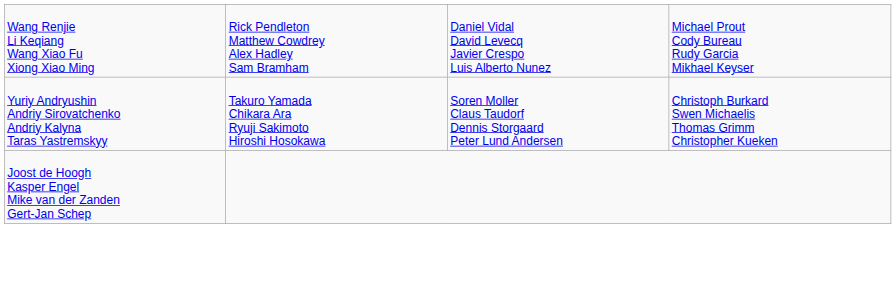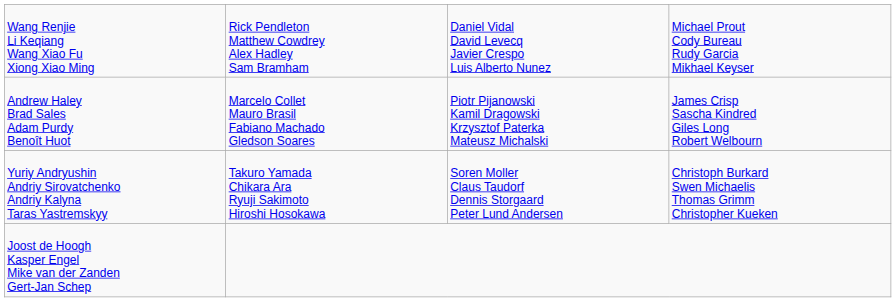 <table class="wikitable">
 <tr>
 <td style="vertical-align:top; width:18em"><br><a href='#'>Wang Renjie</a><br><a href='#'>Li Keqiang</a><br><a href='#'>Wang Xiao Fu</a><br><a href='#'>Xiong Xiao Ming</a></td>
 <td style="vertical-align:top; width:18em"><br><a href='#'>Rick Pendleton</a><br><a href='#'>Matthew Cowdrey</a><br><a href='#'>Alex Hadley</a><br><a href='#'>Sam Bramham</a></td>
 <td style="vertical-align:top; width:18em"><br><a href='#'>Daniel Vidal</a><br><a href='#'>David Levecq</a><br><a href='#'>Javier Crespo</a><br><a href='#'>Luis Alberto Nunez</a></td>
 <td style="vertical-align:top; width:18em"><br><a href='#'>Michael Prout</a><br><a href='#'>Cody Bureau</a><br><a href='#'>Rudy Garcia</a><br><a href='#'>Mikhael Keyser</a></td>
+</tr>
+<tr>
+<td style="vertical-align:top; width:18em"><br><a href='#'>Andrew Haley</a><br><a href='#'>Brad Sales</a><br><a href='#'>Adam Purdy</a><br><a href='#'>Benoît Huot</a></td>
+<td style="vertical-align:top; width:18em"><br><a href='#'>Marcelo Collet</a><br><a href='#'>Mauro Brasil</a><br><a href='#'>Fabiano Machado</a><br><a href='#'>Gledson Soares</a></td>
+<td style="vertical-align:top; width:18em"><br><a href='#'>Piotr Pijanowski</a><br><a href='#'>Kamil Dragowski</a><br><a href='#'>Krzysztof Paterka</a><br><a href='#'>Mateusz Michalski</a></td>
+<td style="vertical-align:top; width:18em"><br><a href='#'>James Crisp</a><br><a href='#'>Sascha Kindred</a><br><a href='#'>Giles Long</a><br><a href='#'>Robert Welbourn</a></td>
 </tr>
 <tr>
 <td style="vertical-align:top; width:18em"><br><a href='#'>Yuriy Andryushin</a><br><a href='#'>Andriy Sirovatchenko</a><br><a href='#'>Andriy Kalyna</a><br><a href='#'>Taras Yastremskyy</a></td>
 <td style="vertical-align:top; width:18em"><br><a href='#'>Takuro Yamada</a><br><a href='#'>Chikara Ara</a><br><a href='#'>Ryuji Sakimoto</a><br><a href='#'>Hiroshi Hosokawa</a></td>
 <td style="vertical-align:top; width:18em"><br><a href='#'>Soren Moller</a><br><a href='#'>Claus Taudorf</a><br><a href='#'>Dennis Storgaard</a><br><a href='#'>Peter Lund Andersen</a></td>
 <td style="vertical-align:top; width:18em"><br><a href='#'>Christoph Burkard</a><br><a href='#'>Swen Michaelis</a><br><a href='#'>Thomas Grimm</a><br><a href='#'>Christopher Kueken</a></td>
 </tr>
 <tr>
 <td style="vertical-align:top; width:18em"><br><a href='#'>Joost de Hoogh</a><br><a href='#'>Kasper Engel</a><br><a href='#'>Mike van der Zanden</a><br><a href='#'>Gert-Jan Schep</a></td>
 </tr>
 </table>
